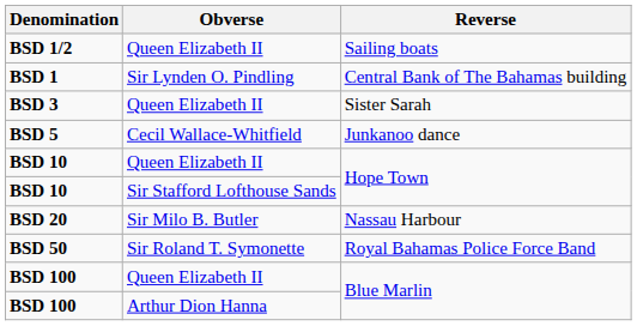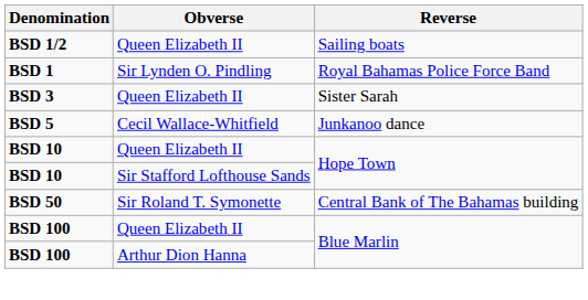 <table class="wikitable">
 <tr>
 <th>Denomination</th>
 <th>Obverse</th>
 <th>Reverse</th>
 </tr>
 <tr>
 <td><strong>BSD 1/2</strong></td>
 <td><a href='#'>Queen Elizabeth II</a></td>
 <td><a href='#'>Sailing boats</a></td>
 </tr>
 <tr>
 <td><strong>BSD 1</strong></td>
 <td><a href='#'>Sir Lynden O. Pindling</a></td>
-<td><a href='#'>Central Bank of The Bahamas</a> building</td>
+<td><a href='#'>Royal Bahamas Police Force Band</a></td>
 </tr>
 <tr>
 <td><strong>BSD 3</strong></td>
 <td><a href='#'>Queen Elizabeth II</a></td>
 <td>Sister Sarah</td>
 </tr>
 <tr>
 <td><strong>BSD 5</strong></td>
 <td><a href='#'>Cecil Wallace-Whitfield</a></td>
 <td><a href='#'>Junkanoo</a> dance</td>
 </tr>
 <tr>
 <td><strong>BSD 10</strong></td>
 <td><a href='#'>Queen Elizabeth II</a></td>
 <td rowspan="2"><a href='#'>Hope Town</a></td>
 </tr>
 <tr>
 <td><strong>BSD 10</strong></td>
 <td><a href='#'>Sir Stafford Lofthouse Sands</a></td>
 </tr>
 <tr>
-<td><strong>BSD 20</strong></td>
-<td><a href='#'>Sir Milo B. Butler</a></td>
-<td><a href='#'>Nassau</a> Harbour</td>
-</tr>
-<tr>
 <td><strong>BSD 50</strong></td>
 <td><a href='#'>Sir Roland T. Symonette</a></td>
-<td><a href='#'>Royal Bahamas Police Force Band</a></td>
+<td><a href='#'>Central Bank of The Bahamas</a> building</td>
 </tr>
 <tr>
 <td><strong>BSD 100</strong></td>
 <td><a href='#'>Queen Elizabeth II</a></td>
 <td rowspan="2"><a href='#'>Blue Marlin</a></td>
 </tr>
 <tr>
 <td><strong>BSD 100</strong></td>
 <td><a href='#'>Arthur Dion Hanna</a></td>
 </tr>
 </table>
